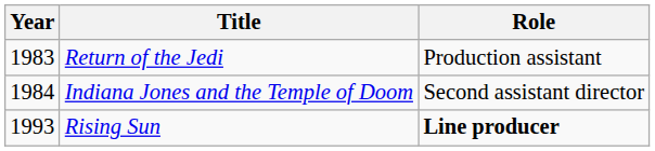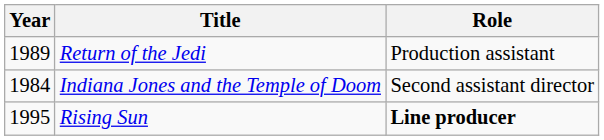 <table class="wikitable">
 <tr>
 <th>Year</th>
 <th>Title</th>
 <th>Role</th>
 </tr>
 <tr>
-<td>1983</td>
+<td>1989</td>
 <td><em><a href='#'>Return of the Jedi</a></em></td>
 <td>Production assistant</td>
 </tr>
 <tr>
 <td>1984</td>
 <td><em><a href='#'>Indiana Jones and the Temple of Doom</a></em></td>
 <td>Second assistant director</td>
 </tr>
 <tr>
-<td>1993</td>
+<td>1995</td>
 <td><em><a href='#'>Rising Sun</a></em></td>
 <td><strong>Line producer</strong></td>
 </tr>
 </table>
